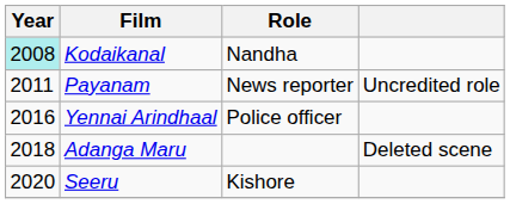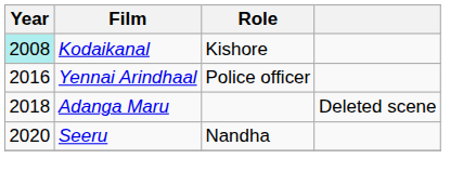 <table class="wikitable">
 <tr>
 <th>Year</th>
 <th>Film</th>
 <th>Role</th>
 <th class="unsortable"></th>
 </tr>
 <tr>
 <td style="background: paleturquoise;">2008</td>
 <td><em><a href='#'>Kodaikanal</a></em></td>
-<td>Nandha</td>
+<td>Kishore</td>
 <td></td>
-</tr>
-<tr>
-<td>2011</td>
-<td><em><a href='#'>Payanam</a></em></td>
-<td>News reporter</td>
-<td>Uncredited role</td>
 </tr>
 <tr>
 <td>2016</td>
 <td><em><a href='#'>Yennai Arindhaal</a></em></td>
 <td>Police officer</td>
 <td></td>
 </tr>
 <tr>
 <td>2018</td>
 <td><em><a href='#'>Adanga Maru</a></em></td>
 <td></td>
 <td>Deleted scene</td>
 </tr>
 <tr>
 <td>2020</td>
 <td><em><a href='#'>Seeru</a></em></td>
-<td>Kishore</td>
+<td>Nandha</td>
 <td></td>
 </tr>
 <tr>
 </tr>
 </table>
